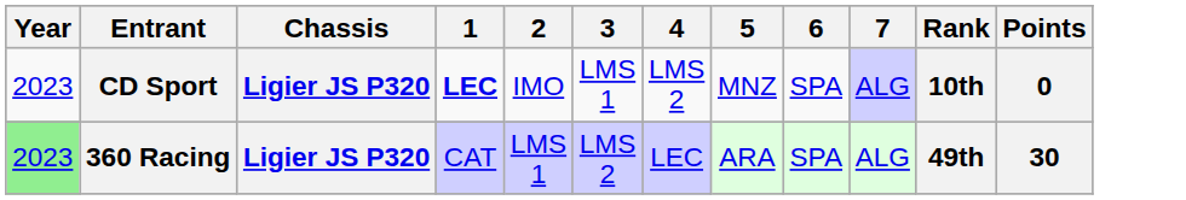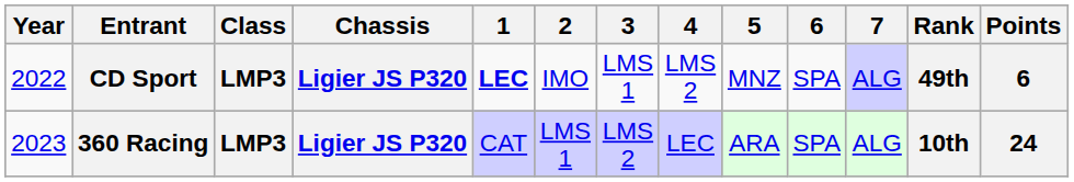 <table class="wikitable" style="text-align:center; font-size:85%">
 <tr>
 <th>Year</th>
 <th>Entrant</th>
+<th>Class</th>
 <th>Chassis</th>
 <th>1</th>
 <th>2</th>
 <th>3</th>
 <th>4</th>
 <th>5</th>
 <th>6</th>
 <th>7</th>
 <th>Rank</th>
 <th>Points</th>
 </tr>
 <tr>
-<td><a href='#'>2023</a></td>
+<td><a href='#'>2022</a></td>
 <th nowrap>CD Sport</th>
+<th>LMP3</th>
 <th nowrap><a href='#'>Ligier JS P320</a></th>
 <td style="background:#;"><strong><a href='#'>LEC</a></strong></td>
 <td style="background:#;"><a href='#'>IMO</a></td>
 <td style="background:#;"><a href='#'>LMS<br>1</a></td>
 <td style="background:#;"><a href='#'>LMS<br>2</a></td>
 <td style="background:#;"><a href='#'>MNZ</a></td>
 <td style="background:#;"><a href='#'>SPA</a></td>
 <td style="background:#CFCFFF;"><a href='#'>ALG</a><br></td>
-<th>10th</th>
-<th>0</th>
+<th>49th</th>
+<th>6</th>
 </tr>
 <tr>
-<td style="background: lightgreen;"><a href='#'>2023</a></td>
+<td><a href='#'>2023</a></td>
 <th nowrap>360 Racing</th>
+<th>LMP3</th>
 <th nowrap><a href='#'>Ligier JS P320</a></th>
 <td style="background:#CFCFFF;"><a href='#'>CAT</a><br></td>
 <td style="background:#CFCFFF;"><a href='#'>LMS<br>1</a><br></td>
 <td style="background:#CFCFFF;"><a href='#'>LMS<br>2</a><br></td>
 <td style="background:#CFCFFF;"><a href='#'>LEC</a><br></td>
 <td style="background:#DFFFDF;"><a href='#'>ARA</a><br></td>
 <td style="background:#DFFFDF;"><a href='#'>SPA</a><br></td>
 <td style="background:#DFFFDF;"><a href='#'>ALG</a><br></td>
-<th>49th</th>
-<th>30</th>
+<th>10th</th>
+<th>24</th>
 </tr>
 </table>
